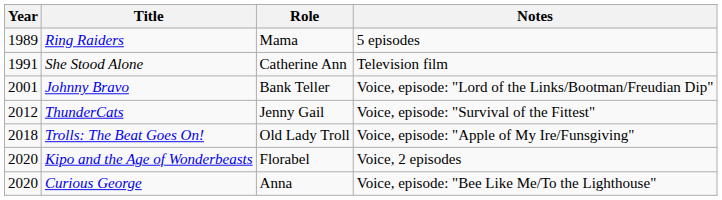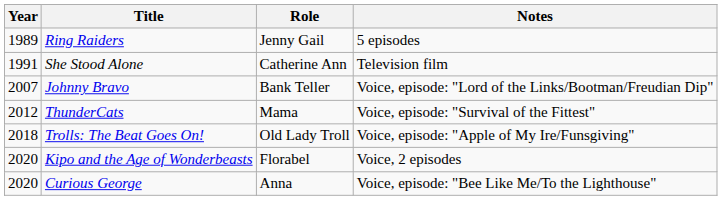 <table class="wikitable sortable">
 <tr>
 <th>Year</th>
 <th>Title</th>
 <th>Role</th>
 <th>Notes</th>
 </tr>
 <tr>
 <td>1989</td>
 <td><em><a href='#'>Ring Raiders</a></em></td>
-<td>Mama</td>
+<td>Jenny Gail</td>
 <td>5 episodes</td>
 </tr>
 <tr>
 <td>1991</td>
 <td><em>She Stood Alone</em></td>
 <td>Catherine Ann</td>
 <td>Television film</td>
 </tr>
 <tr>
-<td>2001</td>
+<td>2007</td>
 <td><em><a href='#'>Johnny Bravo</a></em></td>
 <td>Bank Teller</td>
 <td>Voice, episode: "Lord of the Links/Bootman/Freudian Dip"</td>
 </tr>
 <tr>
 <td>2012</td>
 <td><a href='#'><em>ThunderCats</em></a></td>
-<td>Jenny Gail</td>
+<td>Mama</td>
 <td>Voice, episode: "Survival of the Fittest"</td>
 </tr>
 <tr>
 <td>2018</td>
 <td><em><a href='#'>Trolls: The Beat Goes On!</a></em></td>
 <td>Old Lady Troll</td>
 <td>Voice, episode: "Apple of My Ire/Funsgiving"</td>
 </tr>
 <tr>
 <td>2020</td>
 <td><em><a href='#'>Kipo and the Age of Wonderbeasts</a></em></td>
 <td>Florabel</td>
 <td>Voice, 2 episodes</td>
 </tr>
 <tr>
 <td>2020</td>
 <td><a href='#'><em>Curious George</em></a></td>
 <td>Anna</td>
 <td>Voice, episode: "Bee Like Me/To the Lighthouse"</td>
 </tr>
 </table>
